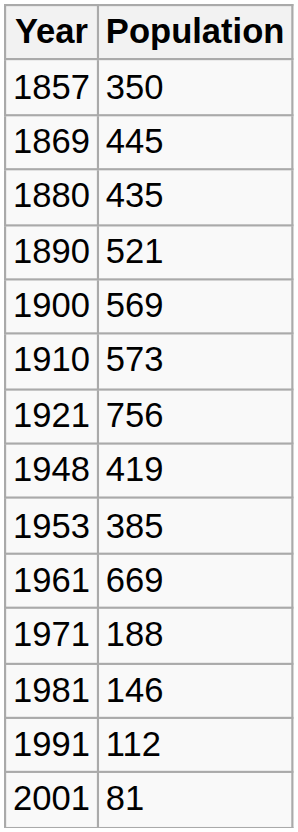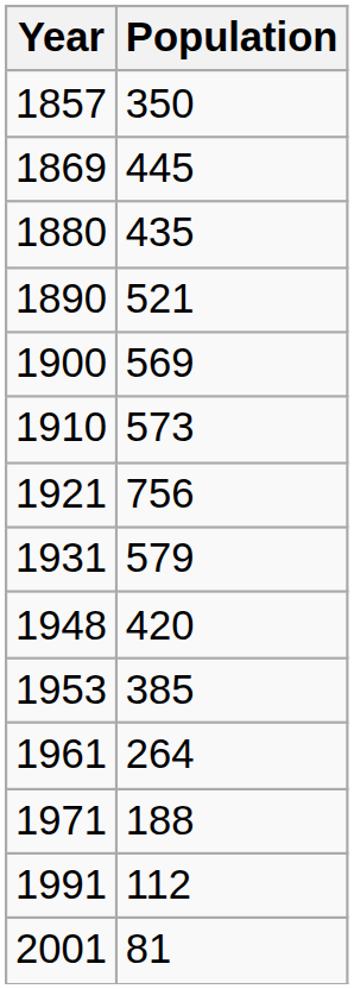 <table class="wikitable" border="1">
 <tr>
 <th>Year</th>
 <th>Population</th>
 </tr>
 <tr>
 <td>1857</td>
 <td>350</td>
 </tr>
 <tr>
 <td>1869</td>
 <td>445</td>
 </tr>
 <tr>
 <td>1880</td>
 <td>435</td>
 </tr>
 <tr>
 <td>1890</td>
 <td>521</td>
 </tr>
 <tr>
 <td>1900</td>
 <td>569</td>
 </tr>
 <tr>
 <td>1910</td>
 <td>573</td>
 </tr>
 <tr>
 <td>1921</td>
 <td>756</td>
 </tr>
 <tr>
+<td>1931</td>
+<td>579</td>
+</tr>
+<tr>
 <td>1948</td>
-<td>419</td>
+<td>420</td>
 </tr>
 <tr>
 <td>1953</td>
 <td>385</td>
 </tr>
 <tr>
 <td>1961</td>
-<td>669</td>
+<td>264</td>
 </tr>
 <tr>
 <td>1971</td>
 <td>188</td>
-</tr>
-<tr>
-<td>1981</td>
-<td>146</td>
 </tr>
 <tr>
 <td>1991</td>
 <td>112</td>
 </tr>
 <tr>
 <td>2001</td>
 <td>81</td>
 </tr>
 </table>
